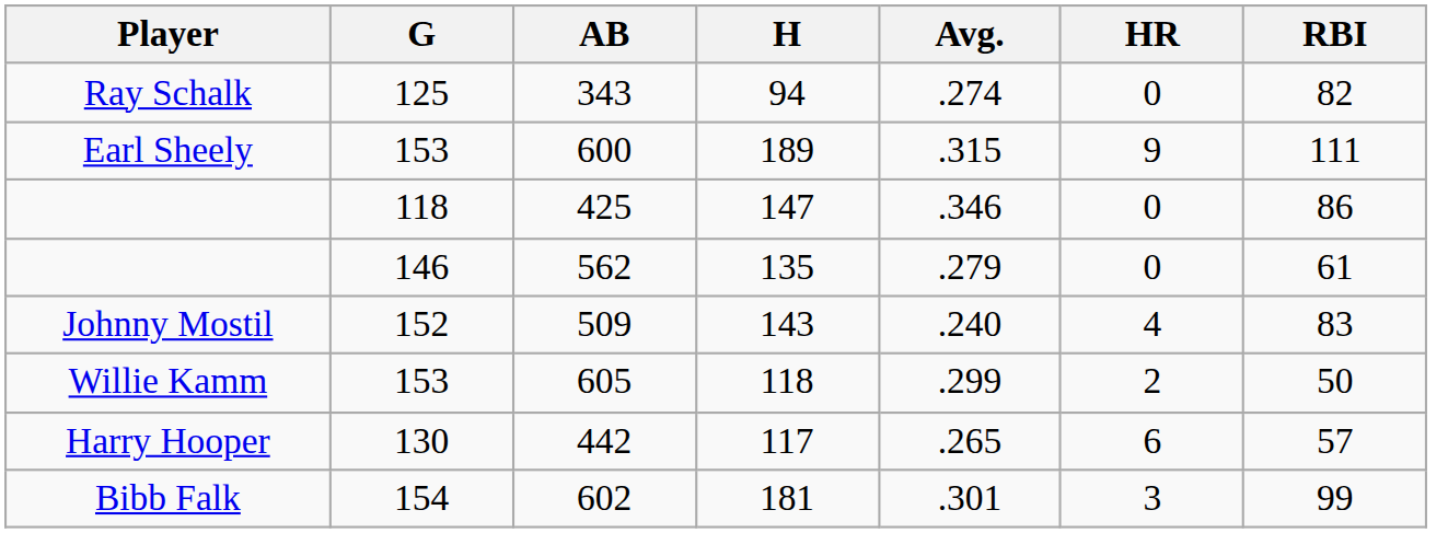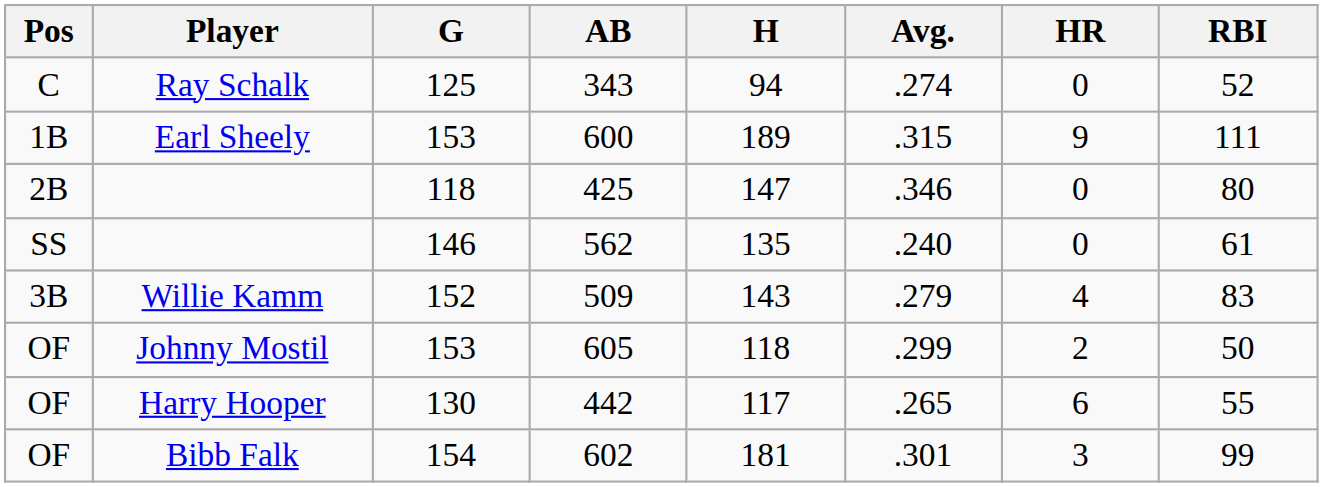 <table class="wikitable sortable">
 <tr>
+<th bgcolor="#DDDDFF" width="5%">Pos</th>
 <th bgcolor="#DDDDFF" width="16%">Player</th>
 <th bgcolor="#DDDDFF" width="9%">G</th>
 <th bgcolor="#DDDDFF" width="9%">AB</th>
 <th bgcolor="#DDDDFF" width="9%">H</th>
 <th bgcolor="#DDDDFF" width="9%">Avg.</th>
 <th bgcolor="#DDDDFF" width="9%">HR</th>
 <th bgcolor="#DDDDFF" width="9%">RBI</th>
 </tr>
 <tr align="center">
+<td>C</td>
 <td><a href='#'>Ray Schalk</a></td>
 <td>125</td>
 <td>343</td>
 <td>94</td>
 <td>.274</td>
 <td>0</td>
-<td>82</td>
+<td>52</td>
 </tr>
 <tr align=center>
+<td>1B</td>
 <td><a href='#'>Earl Sheely</a></td>
 <td>153</td>
 <td>600</td>
 <td>189</td>
 <td>.315</td>
 <td>9</td>
 <td>111</td>
 </tr>
 <tr align=center>
+<td>2B</td>
 <td></td>
 <td>118</td>
 <td>425</td>
 <td>147</td>
 <td>.346</td>
 <td>0</td>
-<td>86</td>
+<td>80</td>
 </tr>
 <tr align="center">
+<td>SS</td>
 <td></td>
 <td>146</td>
 <td>562</td>
 <td>135</td>
-<td>.279</td>
+<td>.240</td>
 <td>0</td>
 <td>61</td>
 </tr>
 <tr align="center">
-<td><a href='#'>Johnny Mostil</a></td>
+<td>3B</td>
+<td><a href='#'>Willie Kamm</a></td>
 <td>152</td>
 <td>509</td>
 <td>143</td>
-<td>.240</td>
+<td>.279</td>
 <td>4</td>
 <td>83</td>
 </tr>
 <tr align=center>
-<td><a href='#'>Willie Kamm</a></td>
+<td>OF</td>
+<td><a href='#'>Johnny Mostil</a></td>
 <td>153</td>
 <td>605</td>
 <td>118</td>
 <td>.299</td>
 <td>2</td>
 <td>50</td>
 </tr>
 <tr align=center>
+<td>OF</td>
 <td><a href='#'>Harry Hooper</a></td>
 <td>130</td>
 <td>442</td>
 <td>117</td>
 <td>.265</td>
 <td>6</td>
-<td>57</td>
+<td>55</td>
 </tr>
 <tr align=center>
+<td>OF</td>
 <td><a href='#'>Bibb Falk</a></td>
 <td>154</td>
 <td>602</td>
 <td>181</td>
 <td>.301</td>
 <td>3</td>
 <td>99</td>
 </tr>
 </table>
